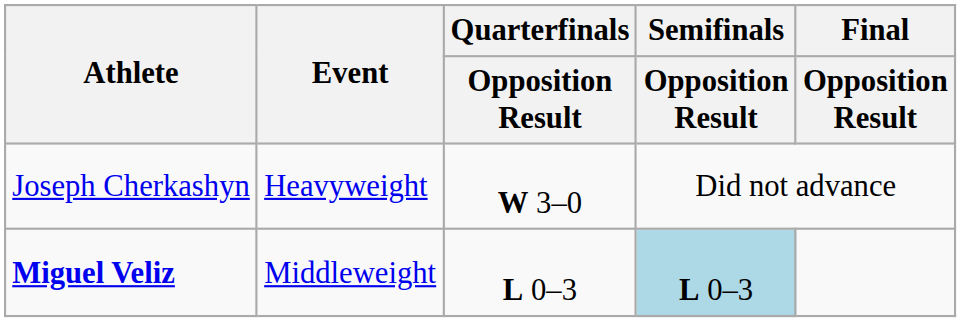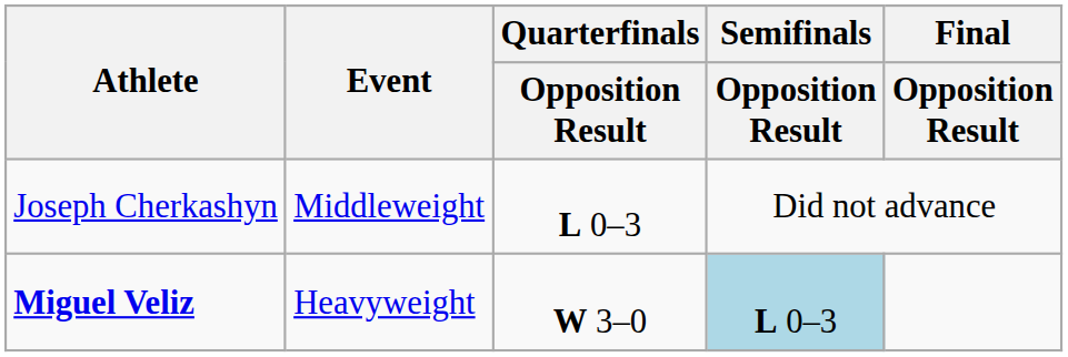 <table class="wikitable" border="1" style="font-size:90%">
 <tr>
 <th rowspan=2>Athlete</th>
 <th rowspan=2>Event</th>
 <th>Quarterfinals</th>
 <th>Semifinals</th>
 <th>Final</th>
 </tr>
 <tr>
 <th>Opposition<br>Result</th>
 <th>Opposition<br>Result</th>
 <th>Opposition<br>Result</th>
 </tr>
 <tr>
 <td><a href='#'>Joseph Cherkashyn</a></td>
-<td><a href='#'>Heavyweight</a></td>
-<td align=center><br><strong>W</strong> 3–0</td>
+<td><a href='#'>Middleweight</a></td>
+<td align=center><br><strong>L</strong> 0–3</td>
 <td align=center colspan="7">Did not advance</td>
 </tr>
 <tr>
 <td><strong><a href='#'>Miguel Veliz</a></strong></td>
-<td><a href='#'>Middleweight</a></td>
-<td align=center><br><strong>L</strong> 0–3</td>
+<td><a href='#'>Heavyweight</a></td>
+<td align=center><br><strong>W</strong> 3–0</td>
 <td align=center style="background: lightblue;"><br><strong>L</strong> 0–3</td>
 <td align=center colspan="6"></td>
 </tr>
 </table>
